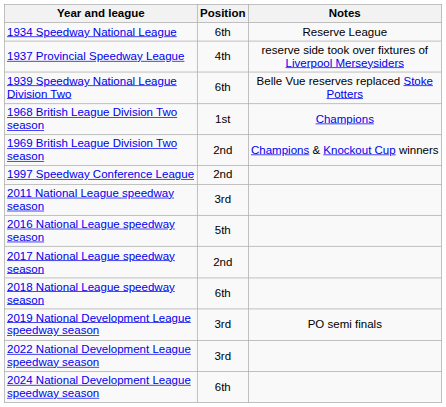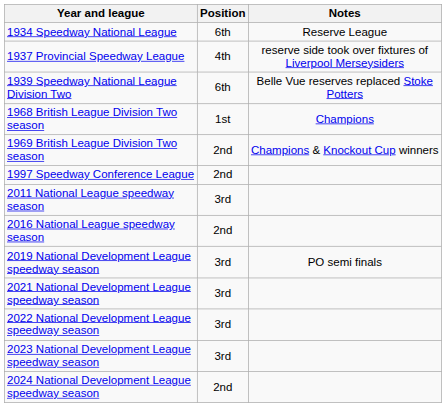 <table class="wikitable">
 <tr>
 <th width=350>Year and league</th>
 <th width=50>Position</th>
 <th width=350>Notes</th>
 </tr>
 <tr align=center>
 <td align="left"><a href='#'>1934 Speedway National League</a></td>
 <td>6th</td>
 <td>Reserve League</td>
 </tr>
 <tr align=center>
 <td align="left"><a href='#'>1937 Provincial Speedway League</a></td>
 <td>4th</td>
 <td>reserve side took over fixtures of <a href='#'>Liverpool Merseysiders</a></td>
 </tr>
 <tr align=center>
 <td align="left"><a href='#'>1939 Speedway National League Division Two</a></td>
 <td>6th</td>
 <td>Belle Vue reserves replaced <a href='#'>Stoke Potters</a></td>
 </tr>
 <tr align=center>
 <td align="left"><a href='#'>1968 British League Division Two season</a></td>
 <td>1st</td>
 <td><a href='#'>Champions</a></td>
 </tr>
 <tr align=center>
 <td align="left"><a href='#'>1969 British League Division Two season</a></td>
 <td>2nd</td>
 <td><a href='#'>Champions</a> & <a href='#'>Knockout Cup</a> winners</td>
 </tr>
 <tr align=center>
 <td align="left"><a href='#'>1997 Speedway Conference League</a></td>
 <td>2nd</td>
 <td></td>
 </tr>
 <tr align=center>
 <td align="left"><a href='#'>2011 National League speedway season</a></td>
 <td>3rd</td>
 <td></td>
 </tr>
 <tr align=center>
 <td align="left"><a href='#'>2016 National League speedway season</a></td>
-<td>5th</td>
-<td></td>
-</tr>
-<tr align=center>
-<td align="left"><a href='#'>2017 National League speedway season</a></td>
 <td>2nd</td>
-<td></td>
-</tr>
-<tr align=center>
-<td align="left"><a href='#'>2018 National League speedway season</a></td>
-<td>6th</td>
 <td></td>
 </tr>
 <tr align=center>
 <td align="left"><a href='#'>2019 National Development League speedway season</a></td>
 <td>3rd</td>
 <td>PO semi finals</td>
 </tr>
 <tr align=center>
+<td align="left"><a href='#'>2021 National Development League speedway season</a></td>
+<td>3rd</td>
+<td></td>
+</tr>
+<tr align=center>
 <td align="left"><a href='#'>2022 National Development League speedway season</a></td>
 <td>3rd</td>
 <td></td>
 </tr>
 <tr align=center>
+<td align="left"><a href='#'>2023 National Development League speedway season</a></td>
+<td>3rd</td>
+<td></td>
+</tr>
+<tr align=center>
 <td align="left"><a href='#'>2024 National Development League speedway season</a></td>
-<td>6th</td>
+<td>2nd</td>
 <td></td>
 </tr>
 </table>
